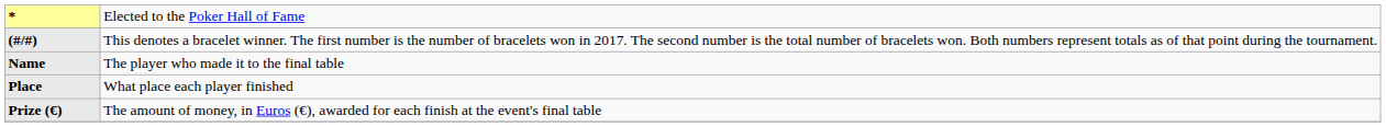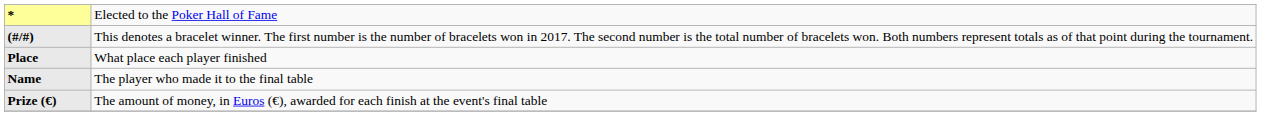 <table class="wikitable">
 <tr>
 <td style="background-color:#FFFF99; width:6em"><strong>*</strong></td>
 <td>Elected to the <a href='#'>Poker Hall of Fame</a></td>
 </tr>
 <tr>
 <td bgcolor="#E9E9E9"><strong>(#/#)</strong></td>
 <td>This denotes a bracelet winner. The first number is the number of bracelets won in 2017. The second number is the total number of bracelets won. Both numbers represent totals as of that point during the tournament.</td>
 </tr>
 <tr>
+<td bgcolor="#E9E9E9"><strong>Place</strong></td>
+<td>What place each player finished</td>
+</tr>
+<tr>
 <td bgcolor="#E9E9E9"><strong>Name</strong></td>
 <td>The player who made it to the final table</td>
-</tr>
-<tr>
-<td bgcolor="#E9E9E9"><strong>Place</strong></td>
-<td>What place each player finished</td>
 </tr>
 <tr>
 <td bgcolor="#E9E9E9"><strong>Prize (€)</strong></td>
 <td>The amount of money, in <a href='#'>Euros</a> (€), awarded for each finish at the event's final table</td>
 </tr>
 <tr>
 </tr>
 </table>
